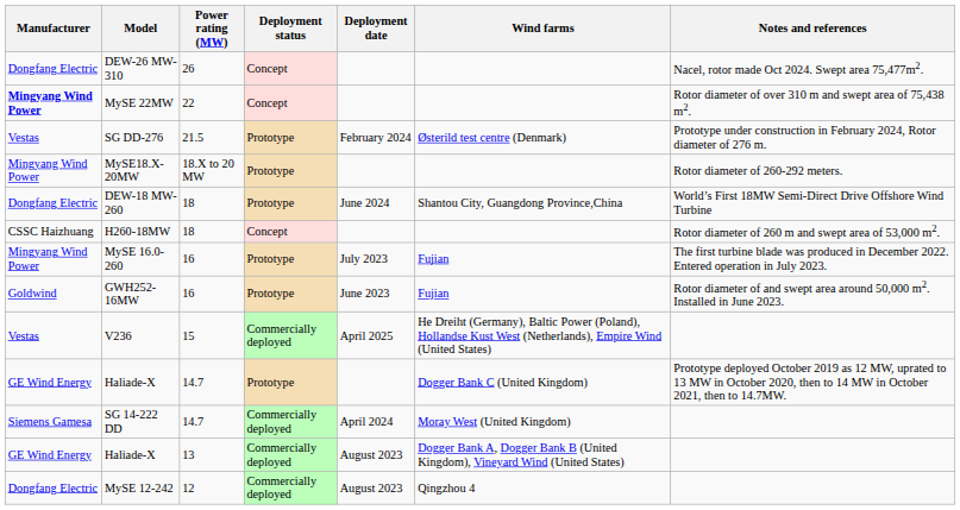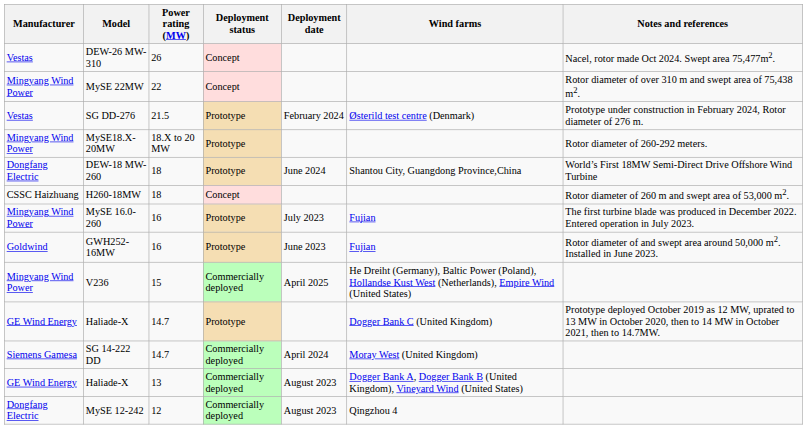 <table class="wikitable sortable">
 <tr>
 <th>Manufacturer</th>
 <th>Model</th>
 <th>Power rating (<a href='#'>MW</a>)</th>
 <th>Deployment status</th>
 <th>Deployment date</th>
 <th>Wind farms</th>
 <th>Notes and references</th>
 </tr>
 <tr>
-<td><a href='#'>Dongfang Electric</a></td>
+<td><a href='#'>Vestas</a></td>
 <td>DEW-26 MW-310</td>
 <td>26</td>
 <td style="background: #ffdddd;">Concept</td>
 <td></td>
 <td></td>
 <td>Nacel, rotor made Oct 2024. Swept area 75,477m<sup>2</sup>. </td>
 </tr>
 <tr>
-<td><strong><a href='#'>Mingyang Wind Power</a></strong></td>
+<td><a href='#'>Mingyang Wind Power</a></td>
 <td>MySE 22MW</td>
 <td>22</td>
 <td style="background: #ffdddd;">Concept</td>
 <td></td>
 <td></td>
 <td>Rotor diameter of over 310 m and swept area of 75,438 m<sup>2</sup>.</td>
 </tr>
 <tr>
 <td><a href='#'>Vestas</a></td>
 <td>SG DD-276</td>
 <td>21.5</td>
 <td style="background: wheat;">Prototype</td>
 <td>February 2024</td>
 <td><a href='#'>Østerild test centre</a> (Denmark)</td>
 <td>Prototype under construction in February 2024, Rotor diameter of 276 m. </td>
 </tr>
 <tr>
 <td><a href='#'>Mingyang Wind Power</a></td>
 <td>MySE18.X-20MW</td>
 <td>18.X to 20 MW</td>
 <td style="background: wheat;">Prototype</td>
 <td></td>
 <td></td>
 <td>Rotor diameter of 260-292 meters.</td>
 </tr>
 <tr>
 <td><a href='#'>Dongfang Electric</a></td>
 <td>DEW-18 MW-260</td>
 <td>18</td>
 <td style="background: wheat;">Prototype</td>
 <td>June 2024</td>
 <td>Shantou City, Guangdong Province,China</td>
 <td>World’s First 18MW Semi-Direct Drive Offshore Wind Turbine  </td>
 </tr>
 <tr>
 <td>CSSC Haizhuang</td>
 <td>H260-18MW</td>
 <td>18</td>
 <td style="background: #ffdddd;">Concept</td>
 <td></td>
 <td></td>
 <td>Rotor diameter of 260 m and swept area of 53,000 m<sup>2</sup>.</td>
 </tr>
 <tr>
 <td><a href='#'>Mingyang Wind Power</a></td>
 <td>MySE 16.0-260</td>
 <td>16</td>
 <td style="background: wheat;">Prototype</td>
 <td>July 2023</td>
 <td><a href='#'>Fujian</a></td>
 <td>The first turbine blade was produced in December 2022. Entered operation in July 2023.</td>
 </tr>
 <tr>
 <td><a href='#'>Goldwind</a></td>
 <td>GWH252-16MW</td>
 <td>16</td>
 <td style="background: wheat;">Prototype</td>
 <td>June 2023</td>
 <td><a href='#'>Fujian</a></td>
 <td>Rotor diameter of  and swept area around 50,000 m<sup>2</sup>. Installed in June 2023.</td>
 </tr>
 <tr>
-<td><a href='#'>Vestas</a></td>
+<td><a href='#'>Mingyang Wind Power</a></td>
 <td>V236</td>
 <td>15</td>
 <td style="background: #bbffbb;">Commercially deployed</td>
 <td>April 2025</td>
 <td>He Dreiht (Germany), Baltic Power (Poland), <a href='#'>Hollandse Kust West</a> (Netherlands), <a href='#'>Empire Wind</a> (United States)</td>
 <td></td>
 </tr>
 <tr>
 <td><a href='#'>GE Wind Energy</a></td>
 <td>Haliade-X</td>
 <td>14.7</td>
 <td style="background: wheat;">Prototype</td>
 <td></td>
 <td><a href='#'>Dogger Bank C</a> (United Kingdom)</td>
 <td>Prototype deployed October 2019 as 12 MW, uprated to 13 MW in October 2020, then to 14 MW in October 2021, then to 14.7MW. </td>
 </tr>
 <tr>
 <td><a href='#'>Siemens Gamesa</a></td>
 <td>SG 14-222 DD</td>
 <td>14.7</td>
 <td style="background: #bbffbb;">Commercially deployed</td>
 <td>April 2024</td>
 <td><a href='#'>Moray West</a> (United Kingdom)</td>
 <td></td>
 </tr>
 <tr>
 <td><a href='#'>GE Wind Energy</a></td>
 <td>Haliade-X</td>
 <td>13</td>
 <td style="background: #bbffbb;">Commercially deployed</td>
 <td>August 2023</td>
 <td><a href='#'>Dogger Bank A</a>, <a href='#'>Dogger Bank B</a> (United Kingdom), <a href='#'>Vineyard Wind</a> (United States)</td>
 <td></td>
 </tr>
 <tr>
 <td><a href='#'>Dongfang Electric</a></td>
 <td>MySE 12-242</td>
 <td>12</td>
 <td style="background: #bbffbb;">Commercially deployed</td>
 <td>August 2023</td>
 <td>Qingzhou 4</td>
 <td></td>
 </tr>
 </table>
